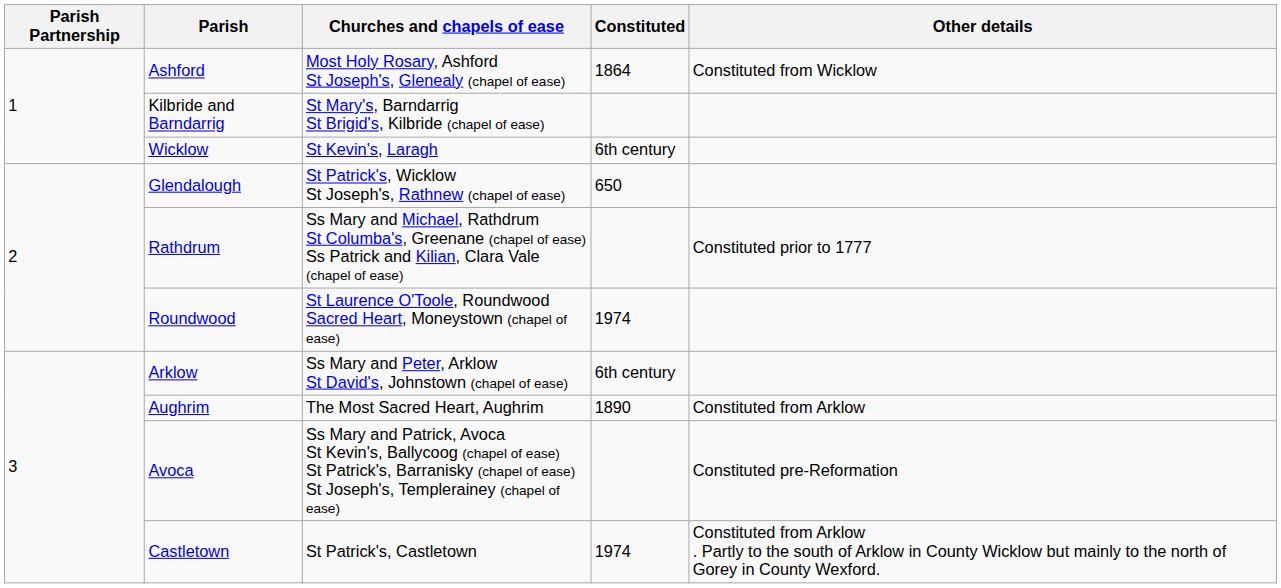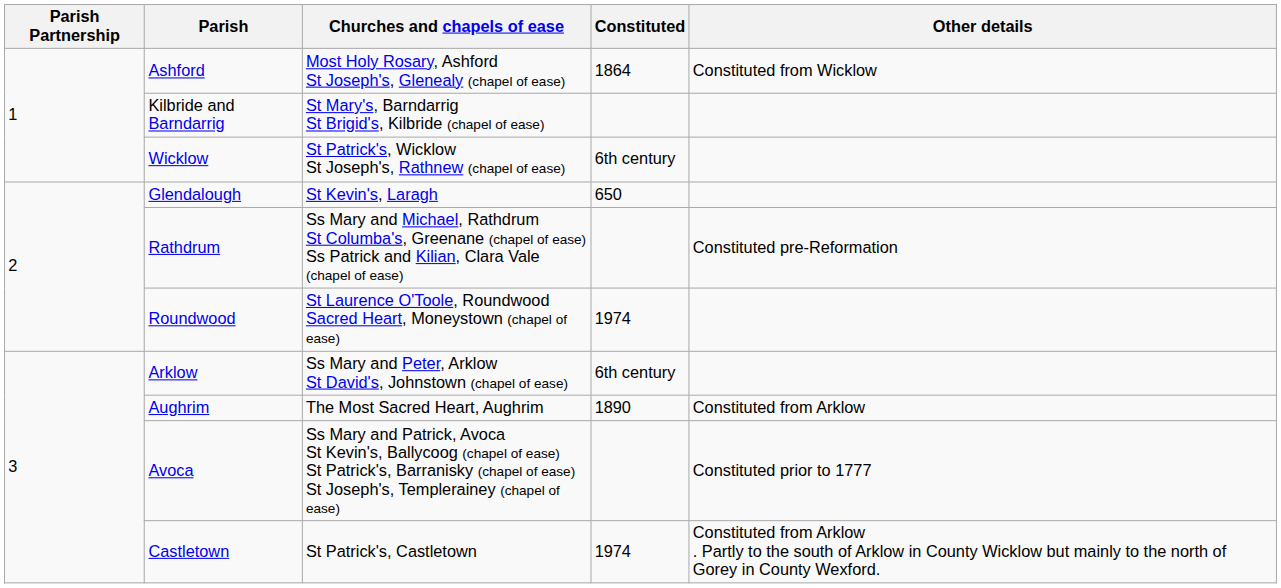 <table class="wikitable">
 <tr>
 <th>Parish Partnership</th>
 <th>Parish</th>
 <th>Churches and <a href='#'>chapels of ease</a></th>
 <th>Constituted</th>
 <th>Other details</th>
 </tr>
 <tr>
 <td rowspan="3">1</td>
 <td><a href='#'>Ashford</a></td>
 <td><a href='#'>Most Holy Rosary</a>, Ashford<br><a href='#'>St Joseph's</a>, <a href='#'>Glenealy</a> <small>(chapel of ease)</small></td>
 <td>1864</td>
 <td>Constituted from Wicklow<br></td>
 </tr>
 <tr>
 <td>Kilbride and <a href='#'>Barndarrig</a></td>
 <td><a href='#'>St Mary's</a>, Barndarrig<br><a href='#'>St Brigid's</a>, Kilbride <small>(chapel of ease)</small></td>
 <td></td>
 <td></td>
 </tr>
 <tr>
 <td><a href='#'>Wicklow</a></td>
-<td><a href='#'>St Kevin's</a>, <a href='#'>Laragh</a></td>
+<td><a href='#'>St Patrick's</a>, Wicklow<br>St Joseph's, <a href='#'>Rathnew</a> <small>(chapel of ease)</small></td>
 <td>6th century</td>
 <td></td>
 </tr>
 <tr>
 <td rowspan="3">2</td>
 <td><a href='#'>Glendalough</a></td>
-<td><a href='#'>St Patrick's</a>, Wicklow<br>St Joseph's, <a href='#'>Rathnew</a> <small>(chapel of ease)</small></td>
+<td><a href='#'>St Kevin's</a>, <a href='#'>Laragh</a></td>
 <td>650</td>
 <td></td>
 </tr>
 <tr>
 <td><a href='#'>Rathdrum</a></td>
 <td>Ss Mary and <a href='#'>Michael</a>, Rathdrum<br><a href='#'>St Columba's</a>, Greenane <small>(chapel of ease)</small><br>Ss Patrick and <a href='#'>Kilian</a>, Clara Vale <small>(chapel of ease)</small></td>
 <td></td>
-<td>Constituted prior to 1777<br></td>
+<td>Constituted pre-Reformation<br></td>
 </tr>
 <tr>
 <td><a href='#'>Roundwood</a></td>
 <td><a href='#'>St Laurence O'Toole</a>, Roundwood<br><a href='#'>Sacred Heart</a>, Moneystown <small>(chapel of ease)</small></td>
 <td>1974</td>
 <td></td>
 </tr>
 <tr>
 <td rowspan="4">3</td>
 <td><a href='#'>Arklow</a></td>
 <td>Ss Mary and <a href='#'>Peter</a>, Arklow<br><a href='#'>St David's</a>, Johnstown <small>(chapel of ease)</small></td>
 <td>6th century</td>
 <td></td>
 </tr>
 <tr>
 <td><a href='#'>Aughrim</a></td>
 <td>The Most Sacred Heart, Aughrim</td>
 <td>1890</td>
 <td>Constituted from Arklow<br></td>
 </tr>
 <tr>
 <td><a href='#'>Avoca</a></td>
 <td>Ss Mary and Patrick, Avoca<br>St Kevin's, Ballycoog <small>(chapel of ease)</small><br>St Patrick's, Barranisky <small>(chapel of ease)</small><br>St Joseph's, Templerainey <small>(chapel of ease)</small></td>
 <td></td>
-<td>Constituted pre-Reformation<br></td>
+<td>Constituted prior to 1777<br></td>
 </tr>
 <tr>
 <td><a href='#'>Castletown</a></td>
 <td>St Patrick's, Castletown</td>
 <td>1974</td>
 <td>Constituted from Arklow<br>. Partly to the south of Arklow in County Wicklow but mainly to the north of Gorey in County Wexford.</td>
 </tr>
 </table>
